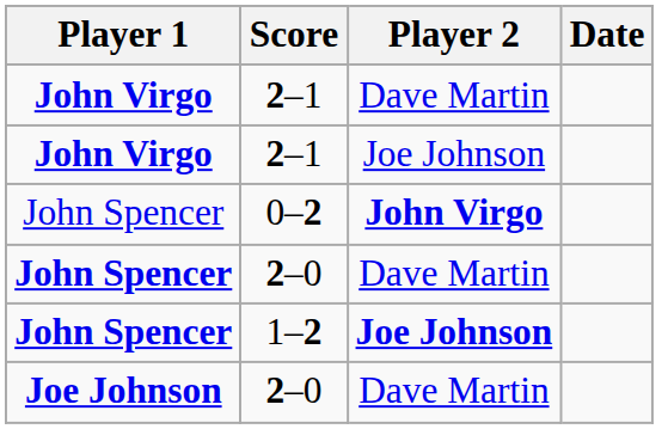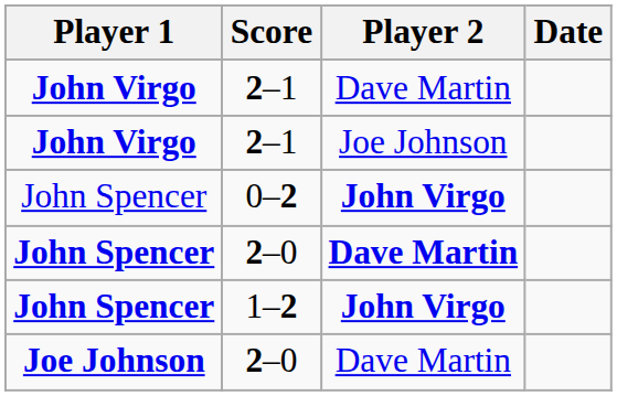 <table class="wikitable" style="text-align: center">
 <tr>
 <th>Player 1</th>
 <th>Score</th>
 <th>Player 2</th>
 <th>Date</th>
 </tr>
 <tr>
 <td> <strong><a href='#'>John Virgo</a></strong></td>
 <td><strong>2</strong>–1</td>
 <td> <a href='#'>Dave Martin</a></td>
 <td></td>
 </tr>
 <tr>
 <td> <strong><a href='#'>John Virgo</a></strong></td>
 <td><strong>2</strong>–1</td>
 <td> <a href='#'>Joe Johnson</a></td>
 <td></td>
 </tr>
 <tr>
 <td> <a href='#'>John Spencer</a></td>
 <td>0–<strong>2</strong></td>
 <td> <strong><a href='#'>John Virgo</a></strong></td>
 <td></td>
 </tr>
 <tr>
 <td> <strong><a href='#'>John Spencer</a></strong></td>
 <td><strong>2</strong>–0</td>
-<td> <a href='#'>Dave Martin</a></td>
+<td><strong> <a href='#'>Dave Martin</a></strong></td>
 <td></td>
 </tr>
 <tr>
 <td> <strong><a href='#'>John Spencer</a></strong></td>
 <td>1–<strong>2</strong></td>
-<td> <strong><a href='#'>Joe Johnson</a></strong></td>
+<td> <strong><a href='#'>John Virgo</a></strong></td>
 <td></td>
 </tr>
 <tr>
 <td> <strong><a href='#'>Joe Johnson</a></strong></td>
 <td><strong>2</strong>–0</td>
 <td> <a href='#'>Dave Martin</a></td>
 <td></td>
 </tr>
 </table>
